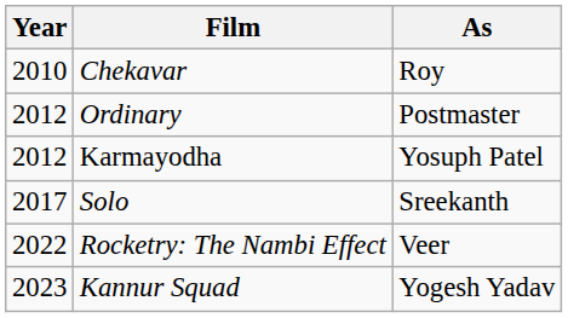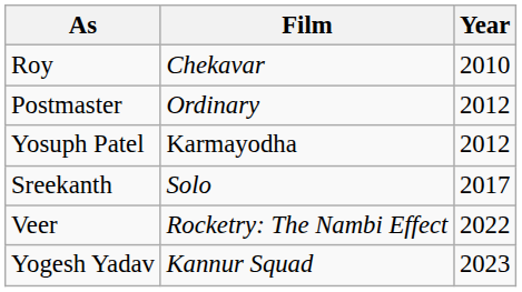 <table class="wikitable">
 <tr>
+<th>As</th>
+<th>Film</th>
 <th>Year</th>
-<th>Film</th>
-<th>As</th>
 </tr>
 <tr>
+<td>Roy</td>
+<td><em>Chekavar</em></td>
 <td>2010</td>
-<td><em>Chekavar</em></td>
-<td>Roy</td>
 </tr>
 <tr>
+<td>Postmaster</td>
+<td><em>Ordinary</em></td>
 <td>2012</td>
-<td><em>Ordinary</em></td>
-<td>Postmaster</td>
 </tr>
 <tr>
+<td>Yosuph Patel</td>
+<td>Karmayodha</td>
 <td>2012</td>
-<td>Karmayodha</td>
-<td>Yosuph Patel</td>
 </tr>
 <tr>
+<td>Sreekanth</td>
+<td><em>Solo</em></td>
 <td>2017</td>
-<td><em>Solo</em></td>
-<td>Sreekanth</td>
 </tr>
 <tr>
+<td>Veer</td>
+<td><em>Rocketry: The Nambi Effect</em></td>
 <td>2022</td>
-<td><em>Rocketry: The Nambi Effect</em></td>
-<td>Veer</td>
 </tr>
 <tr>
+<td>Yogesh Yadav</td>
+<td><em>Kannur Squad</em></td>
 <td>2023</td>
-<td><em>Kannur Squad</em></td>
-<td>Yogesh Yadav</td>
 </tr>
 </table>
